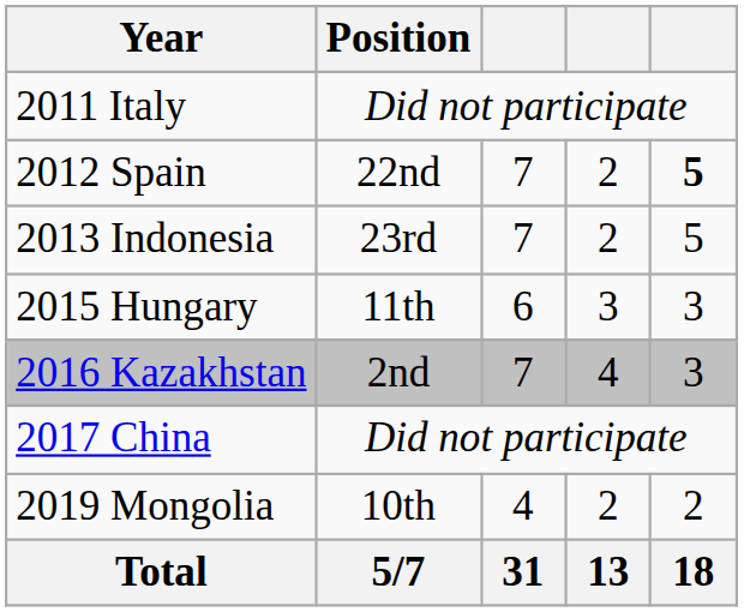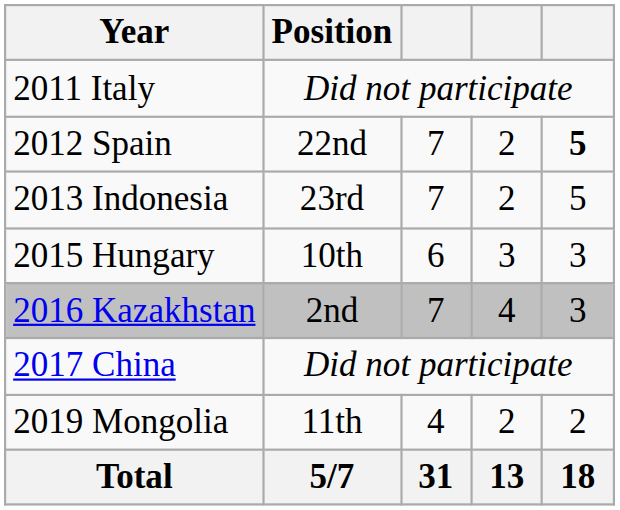 <table class="wikitable" style="text-align: center;">
 <tr>
 <th>Year</th>
 <th>Position</th>
 <th width=25px></th>
 <th width=25px></th>
 <th width=25px></th>
 </tr>
 <tr>
 <td style="text-align: left;"> 2011 Italy</td>
 <td colspan=4><em>Did not participate</em></td>
 </tr>
 <tr>
 <td style="text-align: left;"> 2012 Spain</td>
 <td>22nd</td>
 <td>7</td>
 <td>2</td>
 <td><strong>5</strong></td>
 </tr>
 <tr>
 <td style="text-align: left;"> 2013 Indonesia</td>
 <td>23rd</td>
 <td>7</td>
 <td>2</td>
 <td>5</td>
 </tr>
 <tr>
 <td style="text-align: left;"> 2015 Hungary</td>
-<td>11th</td>
+<td>10th</td>
 <td>6</td>
 <td>3</td>
 <td>3</td>
 </tr>
 <tr bgcolor="silver">
 <td style="text-align: left;"> <a href='#'>2016 Kazakhstan</a></td>
 <td>2nd</td>
 <td>7</td>
 <td>4</td>
 <td>3</td>
 </tr>
 <tr>
 <td style="text-align: left;"> <a href='#'>2017 China</a></td>
 <td colspan=4><em>Did not participate</em></td>
 </tr>
 <tr>
 <td style="text-align: left;"> 2019 Mongolia</td>
-<td>10th</td>
+<td>11th</td>
 <td>4</td>
 <td>2</td>
 <td>2</td>
 </tr>
 <tr>
 <th>Total</th>
 <th>5/7</th>
 <th>31</th>
 <th>13</th>
 <th>18</th>
 </tr>
 </table>
